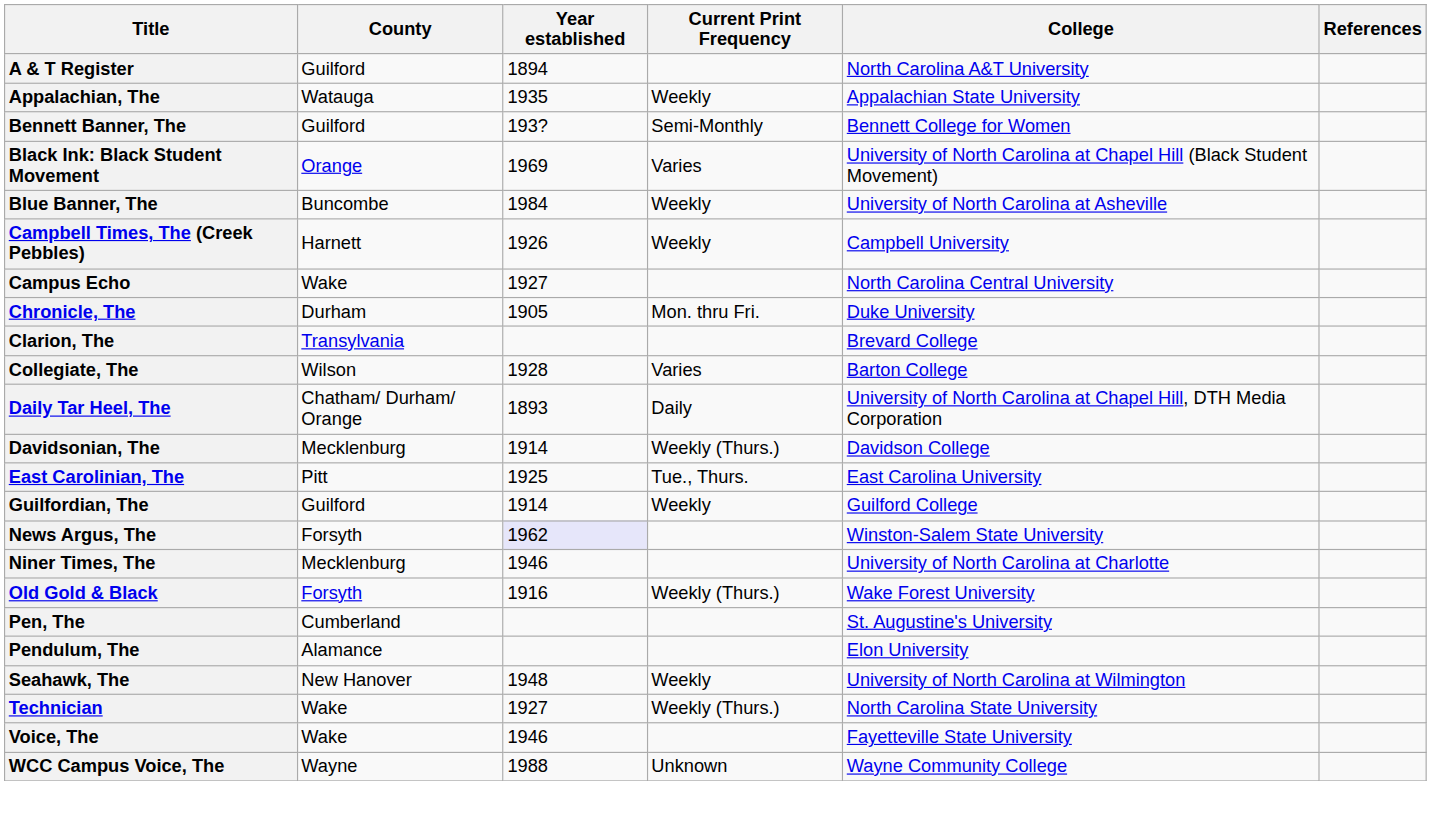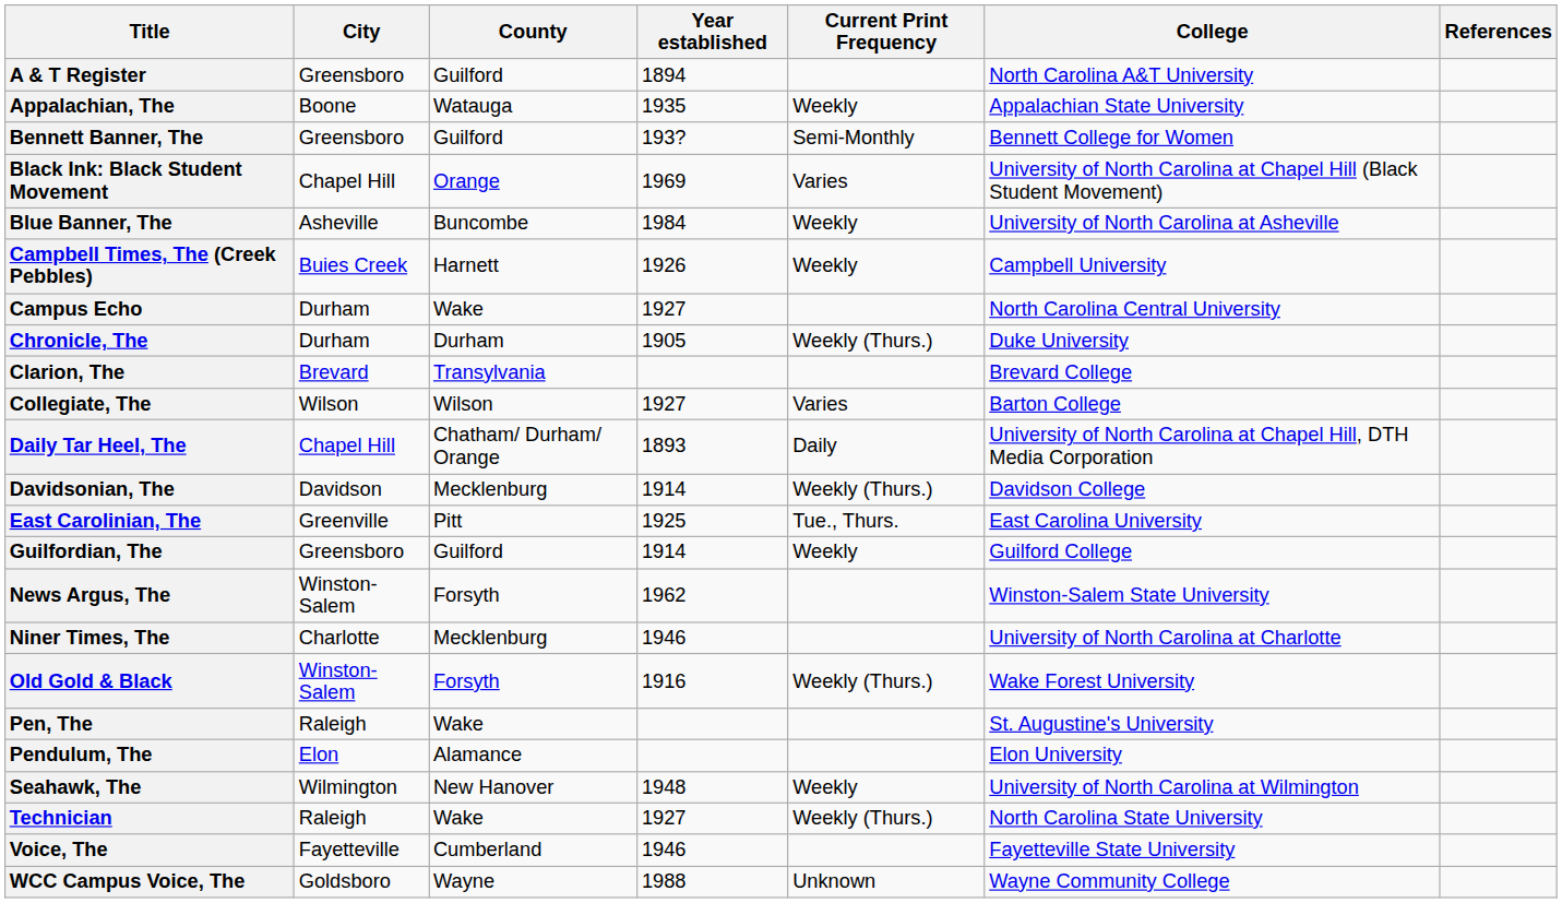 <table class="wikitable sortable plainrowheaders" summary="Current North Carolina College Newspapers">
 <tr>
 <th>Title</th>
+<th>City</th>
 <th>County</th>
 <th>Year established</th>
 <th>Current Print Frequency</th>
 <th>College</th>
 <th>References</th>
 </tr>
 <tr>
 <th scope="row" style="text-align: left">A & T Register</th>
+<td>Greensboro</td>
 <td>Guilford</td>
 <td>1894</td>
 <td></td>
 <td><a href='#'>North Carolina A&T University</a></td>
 <td align=center></td>
 </tr>
 <tr>
 <th scope="row" style="text-align: left">Appalachian, The</th>
+<td>Boone</td>
 <td>Watauga</td>
 <td>1935</td>
 <td>Weekly</td>
 <td><a href='#'>Appalachian State University</a></td>
 <td align=center></td>
 </tr>
 <tr>
 <th scope="row" style="text-align: left">Bennett Banner, The</th>
+<td>Greensboro</td>
 <td>Guilford</td>
 <td>193?</td>
 <td>Semi-Monthly</td>
 <td><a href='#'>Bennett College for Women</a></td>
 <td align=center></td>
 </tr>
 <tr>
 <th scope="row" style="text-align: left">Black Ink: Black Student Movement</th>
+<td>Chapel Hill</td>
 <td><a href='#'>Orange</a></td>
 <td>1969</td>
 <td>Varies</td>
 <td><a href='#'>University of North Carolina at Chapel Hill</a> (Black Student Movement)</td>
 <td align=center></td>
 </tr>
 <tr>
 <th scope="row" style="text-align: left">Blue Banner, The</th>
+<td>Asheville</td>
 <td>Buncombe</td>
 <td>1984</td>
 <td>Weekly</td>
 <td><a href='#'>University of North Carolina at Asheville</a></td>
 <td align=center></td>
 </tr>
 <tr>
 <th scope="row" style="text-align: left"><a href='#'>Campbell Times, The</a> (Creek Pebbles)</th>
+<td><a href='#'>Buies Creek</a></td>
 <td>Harnett</td>
 <td>1926</td>
 <td>Weekly</td>
 <td><a href='#'>Campbell University</a></td>
 <td align=center></td>
 </tr>
 <tr>
 <th scope="row" style="text-align: left">Campus Echo</th>
+<td>Durham</td>
 <td>Wake</td>
 <td>1927</td>
 <td></td>
 <td><a href='#'>North Carolina Central University</a></td>
 <td align=center></td>
 </tr>
 <tr>
 <th scope="row" style="text-align: left"><a href='#'>Chronicle, The</a></th>
 <td>Durham</td>
+<td>Durham</td>
 <td>1905</td>
-<td>Mon. thru Fri.</td>
+<td>Weekly (Thurs.)</td>
 <td><a href='#'>Duke University</a></td>
 <td align=center></td>
 </tr>
 <tr>
 <th scope="row" style="text-align: left">Clarion, The</th>
+<td><a href='#'>Brevard</a></td>
 <td><a href='#'>Transylvania</a></td>
 <td></td>
 <td></td>
 <td><a href='#'>Brevard College</a></td>
 <td align=center></td>
 </tr>
 <tr>
 <th scope="row" style="text-align: left">Collegiate, The</th>
 <td>Wilson</td>
-<td>1928</td>
+<td>Wilson</td>
+<td>1927</td>
 <td>Varies</td>
 <td><a href='#'>Barton College</a></td>
 <td align=center></td>
 </tr>
 <tr>
 <th scope="row" style="text-align: left;"><a href='#'>Daily Tar Heel, The</a></th>
+<td><a href='#'>Chapel Hill</a></td>
 <td>Chatham/ Durham/ Orange</td>
 <td>1893</td>
 <td>Daily</td>
 <td><a href='#'>University of North Carolina at Chapel Hill</a>, DTH Media Corporation</td>
 <td align=center></td>
 </tr>
 <tr>
 <th scope="row" style="text-align: left">Davidsonian, The</th>
+<td>Davidson</td>
 <td>Mecklenburg</td>
 <td>1914</td>
 <td>Weekly (Thurs.)</td>
 <td><a href='#'>Davidson College</a></td>
 <td align=center></td>
 </tr>
 <tr>
 <th scope="row" style="text-align: left"><a href='#'>East Carolinian, The</a></th>
+<td>Greenville</td>
 <td>Pitt</td>
 <td>1925</td>
 <td>Tue., Thurs.</td>
 <td><a href='#'>East Carolina University</a></td>
 <td align=center></td>
 </tr>
 <tr>
 <th scope="row" style="text-align: left">Guilfordian, The</th>
+<td>Greensboro</td>
 <td>Guilford</td>
 <td>1914</td>
 <td>Weekly</td>
 <td><a href='#'>Guilford College</a></td>
 <td align=center></td>
 </tr>
 <tr>
 <th scope="row" style="text-align: left">News Argus, The</th>
+<td>Winston-Salem</td>
 <td>Forsyth</td>
-<td style="background: lavender;">1962</td>
+<td>1962</td>
 <td></td>
 <td><a href='#'>Winston-Salem State University</a></td>
 <td align=center></td>
 </tr>
 <tr>
 <th scope="row" style="text-align: left">Niner Times, The</th>
+<td>Charlotte</td>
 <td>Mecklenburg</td>
 <td>1946</td>
 <td></td>
 <td><a href='#'>University of North Carolina at Charlotte</a></td>
 <td align=center></td>
 </tr>
 <tr>
 <th scope="row" style="text-align: left"><a href='#'>Old Gold & Black</a></th>
+<td><a href='#'>Winston-Salem</a></td>
 <td><a href='#'>Forsyth</a></td>
 <td>1916</td>
 <td>Weekly (Thurs.)</td>
 <td><a href='#'>Wake Forest University</a></td>
 <td align=center></td>
 </tr>
 <tr>
 <th scope="row" style="text-align: left">Pen, The</th>
-<td>Cumberland</td>
+<td>Raleigh</td>
+<td>Wake</td>
 <td></td>
 <td></td>
 <td><a href='#'>St. Augustine's University</a></td>
 <td align=center></td>
 </tr>
 <tr>
 <th scope="row" style="text-align: left">Pendulum, The</th>
+<td><a href='#'>Elon</a></td>
 <td>Alamance</td>
 <td></td>
 <td></td>
 <td><a href='#'>Elon University</a></td>
 <td align=center></td>
 </tr>
 <tr>
 <th scope="row" style="text-align: left">Seahawk, The</th>
+<td>Wilmington</td>
 <td>New Hanover</td>
 <td>1948</td>
 <td>Weekly</td>
 <td><a href='#'>University of North Carolina at Wilmington</a></td>
 <td align=center></td>
 </tr>
 <tr>
 <th scope="row" style="text-align: left"><a href='#'>Technician</a></th>
+<td>Raleigh</td>
 <td>Wake</td>
 <td>1927</td>
 <td>Weekly (Thurs.)</td>
 <td><a href='#'>North Carolina State University</a></td>
 <td align=center></td>
 </tr>
 <tr>
 <th scope="row" style="text-align: left">Voice, The</th>
-<td>Wake</td>
+<td>Fayetteville</td>
+<td>Cumberland</td>
 <td>1946</td>
 <td></td>
 <td><a href='#'>Fayetteville State University</a></td>
 <td align=center></td>
 </tr>
 <tr>
 <th scope="row" style="text-align: left">WCC Campus Voice, The</th>
+<td>Goldsboro</td>
 <td>Wayne</td>
 <td>1988</td>
 <td>Unknown</td>
 <td><a href='#'>Wayne Community College</a></td>
 <td align=center></td>
 </tr>
 </table>
